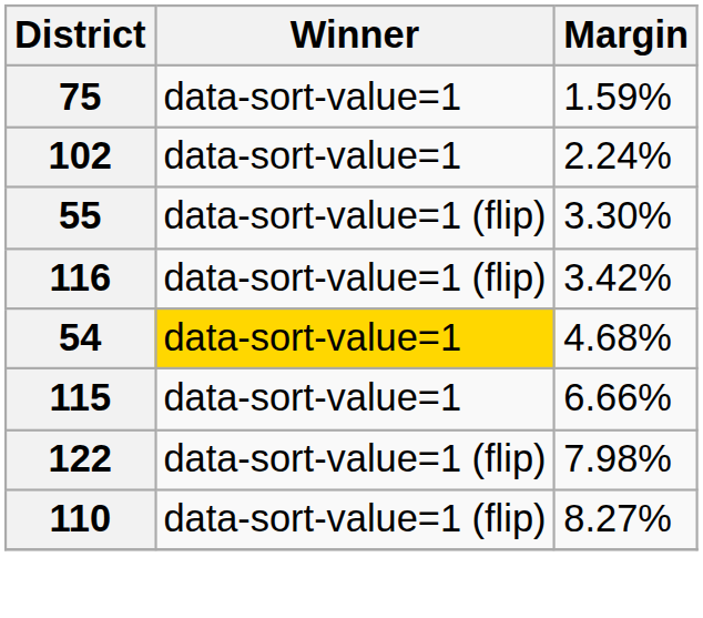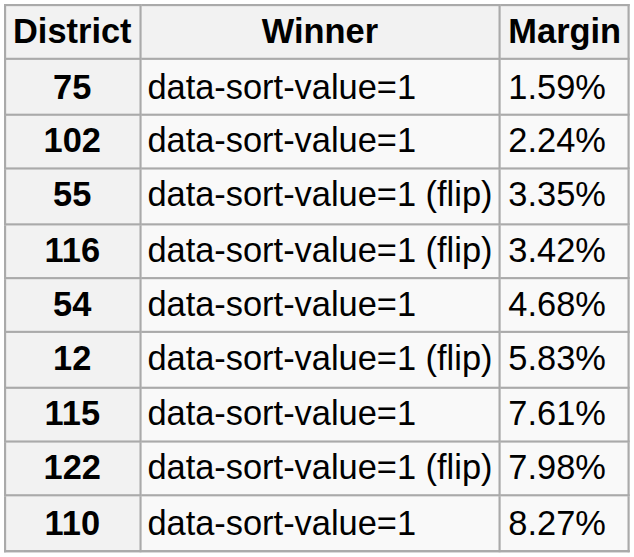 <table class="wikitable sortable">
 <tr>
 <th>District</th>
 <th>Winner</th>
 <th>Margin</th>
 </tr>
 <tr>
 <th>75</th>
 <td>data-sort-value=1 </td>
 <td>1.59%</td>
 </tr>
 <tr>
 <th>102</th>
 <td>data-sort-value=1 </td>
 <td>2.24%</td>
 </tr>
 <tr>
 <th>55</th>
 <td>data-sort-value=1  (flip)</td>
-<td>3.30%</td>
+<td>3.35%</td>
 </tr>
 <tr>
 <th>116</th>
 <td>data-sort-value=1  (flip)</td>
 <td>3.42%</td>
 </tr>
 <tr>
 <th>54</th>
-<td style="background: gold;">data-sort-value=1 </td>
+<td>data-sort-value=1 </td>
 <td>4.68%</td>
+</tr>
+<tr>
+<th>12</th>
+<td>data-sort-value=1  (flip)</td>
+<td>5.83%</td>
 </tr>
 <tr>
 <th>115</th>
 <td>data-sort-value=1 </td>
-<td>6.66%</td>
+<td>7.61%</td>
 </tr>
 <tr>
 <th>122</th>
 <td>data-sort-value=1  (flip)</td>
 <td>7.98%</td>
 </tr>
 <tr>
 <th>110</th>
-<td>data-sort-value=1  (flip)</td>
+<td>data-sort-value=1 </td>
 <td>8.27%</td>
 </tr>
 <tr>
 </tr>
 </table>
